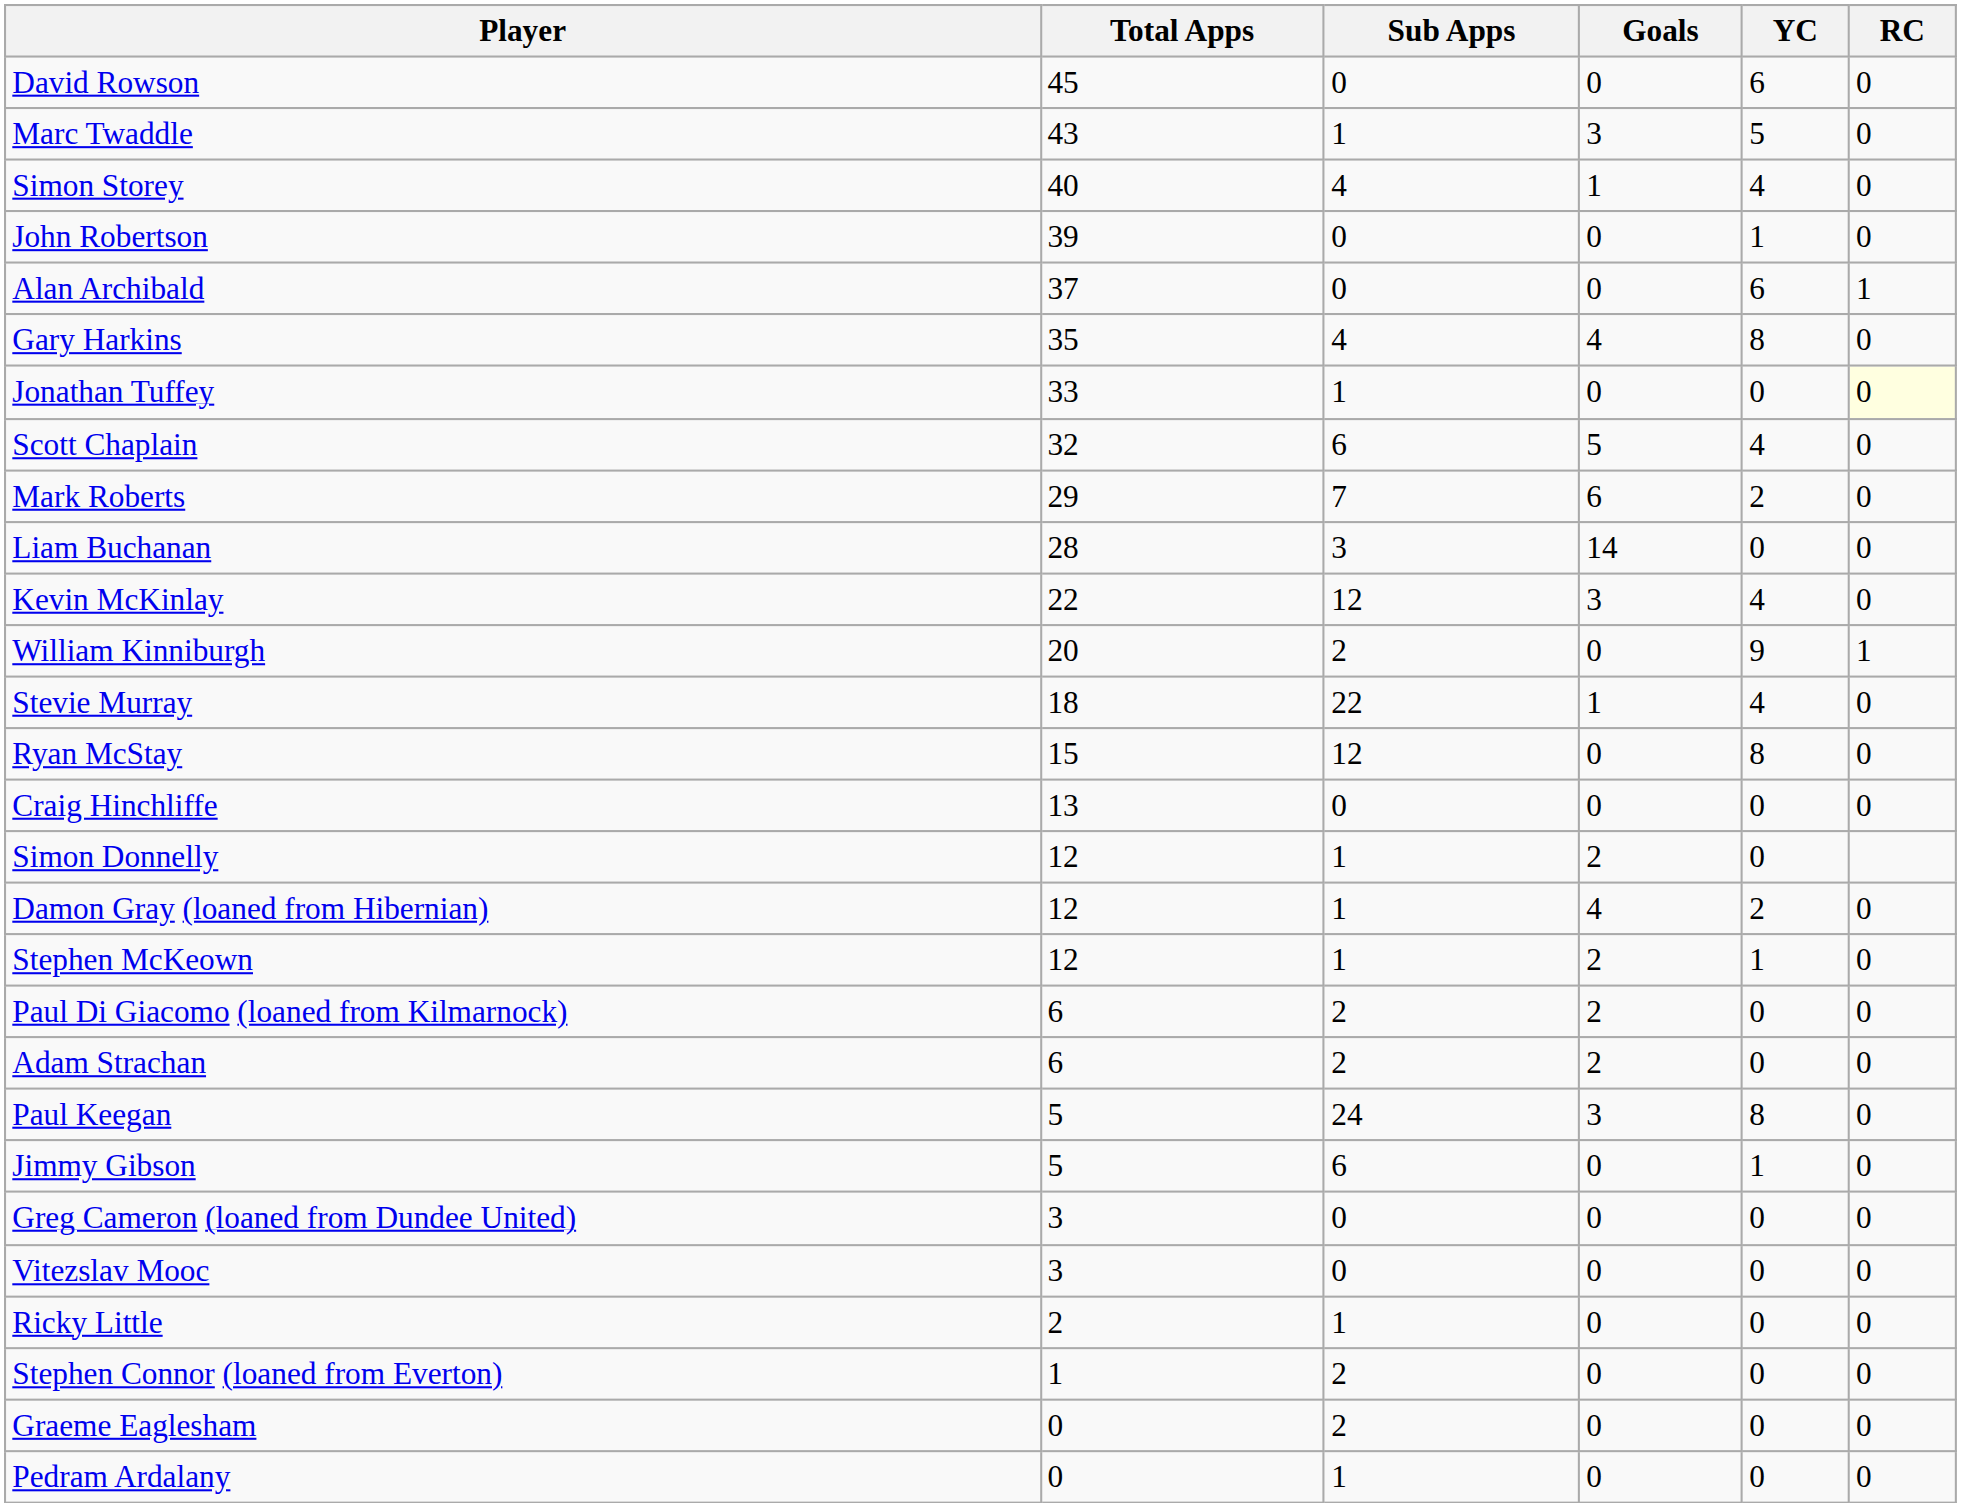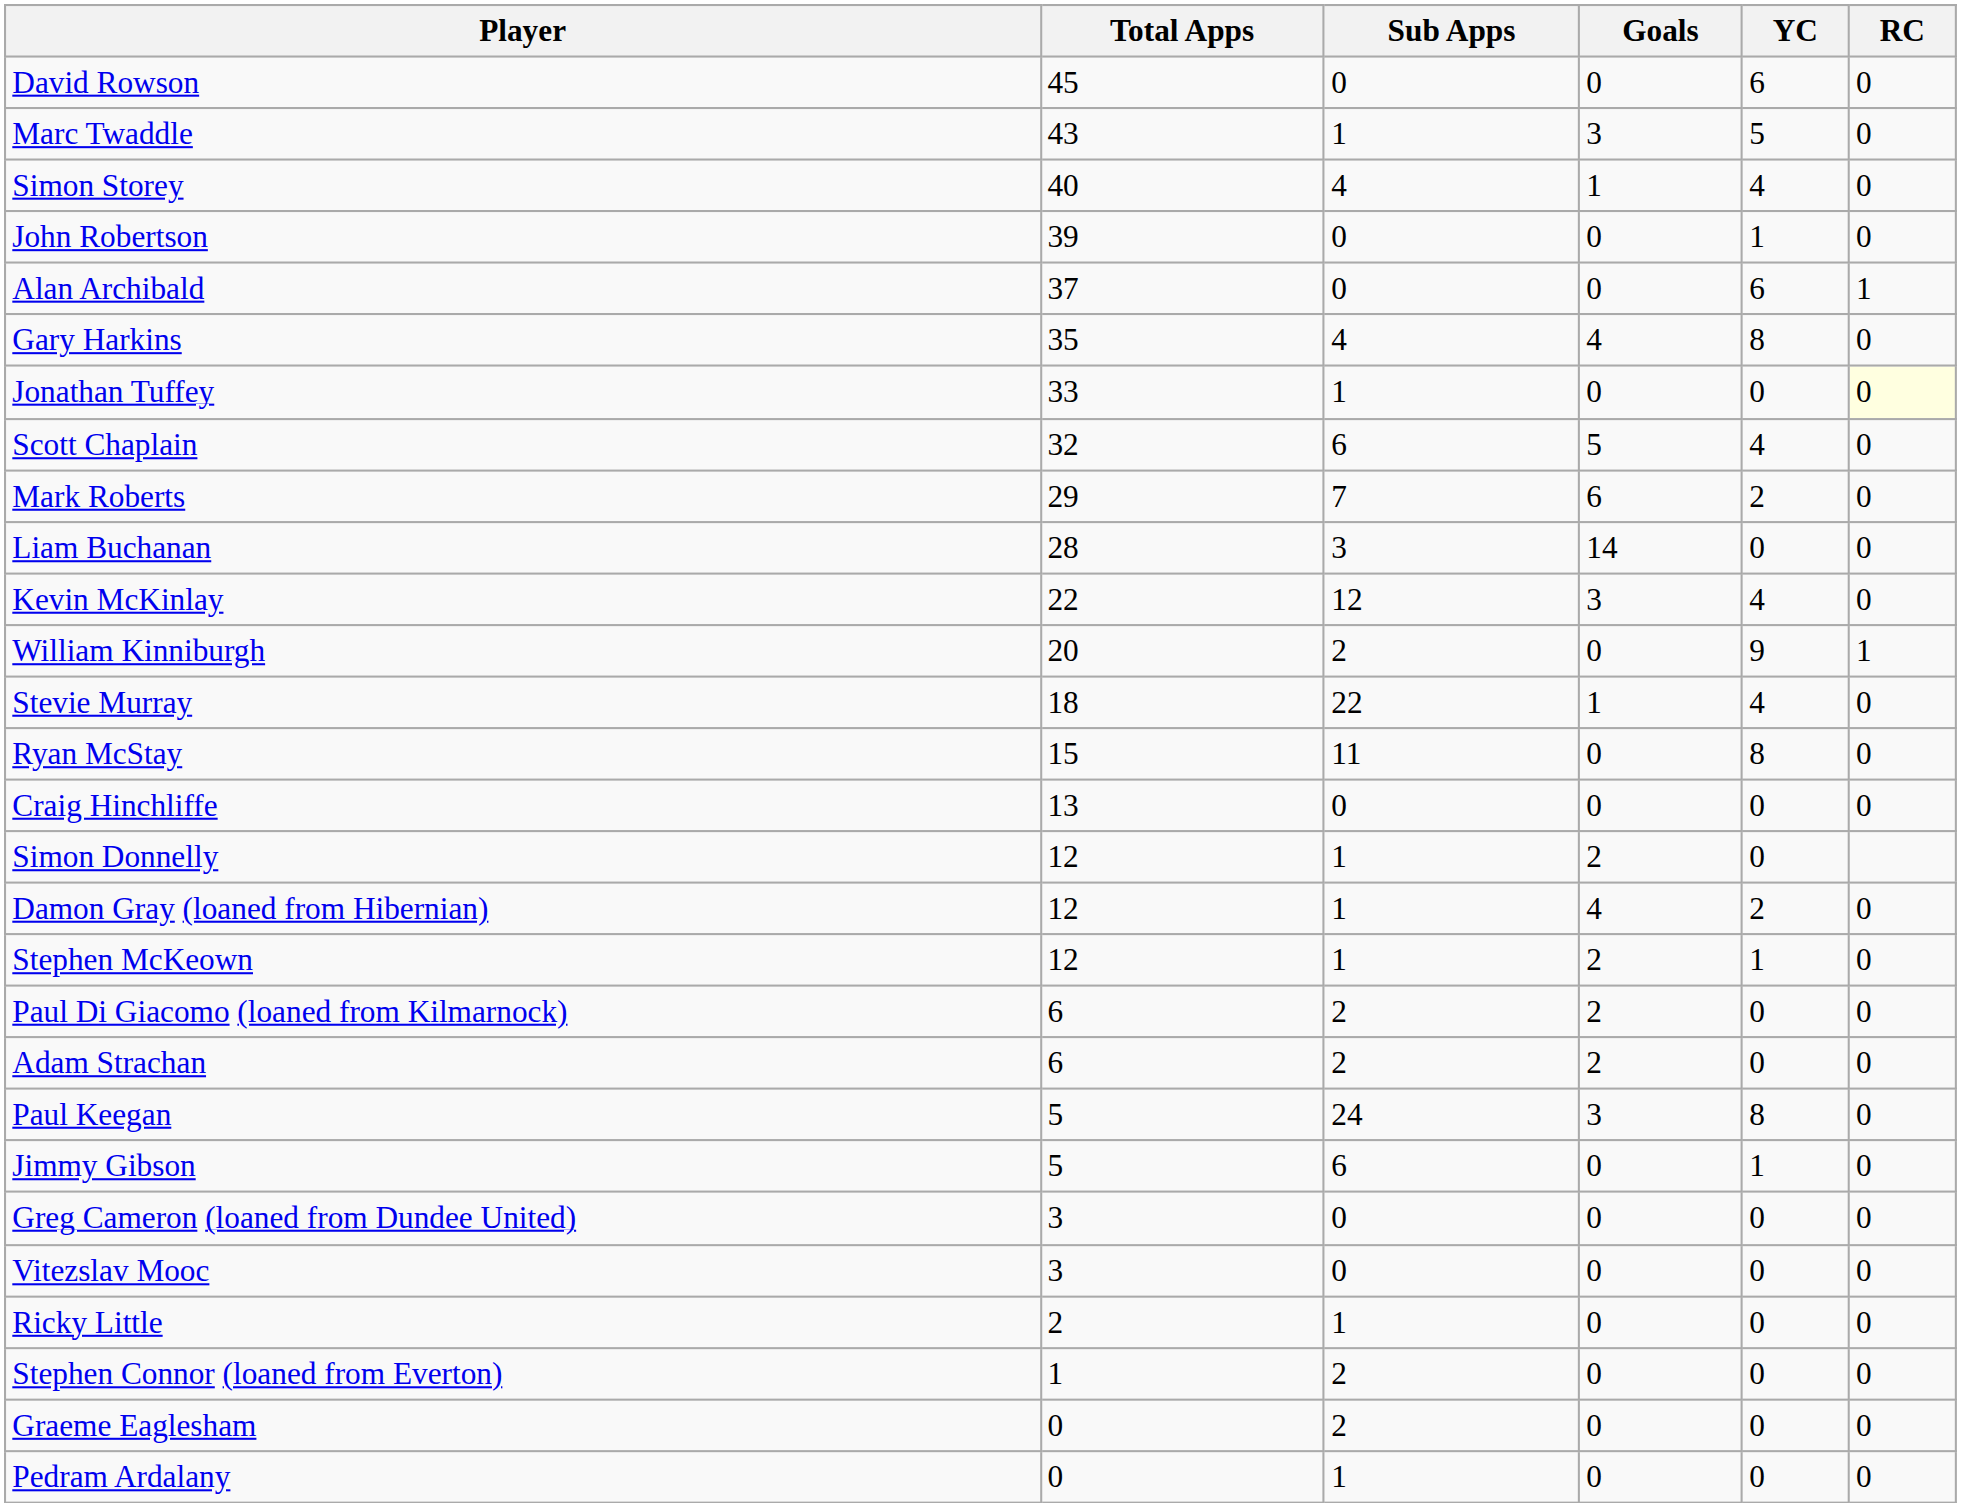 <table class="wikitable sortable"  style="text-align:center; font-size:95%; width:75%; text-align:left;">
 <tr>
 <th><strong>Player</strong></th>
 <th><strong>Total Apps</strong></th>
 <th><strong>Sub Apps</strong></th>
 <th><strong>Goals</strong></th>
 <th><strong>YC</strong> </th>
 <th><strong>RC</strong> </th>
 </tr>
 <tr>
 <td><a href='#'>David Rowson</a></td>
 <td>45</td>
 <td>0</td>
 <td>0</td>
 <td>6</td>
 <td>0</td>
 </tr>
 <tr>
 <td><a href='#'>Marc Twaddle</a></td>
 <td>43</td>
 <td>1</td>
 <td>3</td>
 <td>5</td>
 <td>0</td>
 </tr>
 <tr>
 <td><a href='#'>Simon Storey</a></td>
 <td>40</td>
 <td>4</td>
 <td>1</td>
 <td>4</td>
 <td>0</td>
 </tr>
 <tr>
 <td><a href='#'>John Robertson</a></td>
 <td>39</td>
 <td>0</td>
 <td>0</td>
 <td>1</td>
 <td>0</td>
 </tr>
 <tr>
 <td><a href='#'>Alan Archibald</a></td>
 <td>37</td>
 <td>0</td>
 <td>0</td>
 <td>6</td>
 <td>1</td>
 </tr>
 <tr>
 <td><a href='#'>Gary Harkins</a></td>
 <td>35</td>
 <td>4</td>
 <td>4</td>
 <td>8</td>
 <td>0</td>
 </tr>
 <tr>
 <td><a href='#'>Jonathan Tuffey</a></td>
 <td>33</td>
 <td>1</td>
 <td>0</td>
 <td>0</td>
 <td style="background: lightyellow;">0</td>
 </tr>
 <tr>
 <td><a href='#'>Scott Chaplain</a></td>
 <td>32</td>
 <td>6</td>
 <td>5</td>
 <td>4</td>
 <td>0</td>
 </tr>
 <tr>
 <td><a href='#'>Mark Roberts</a></td>
 <td>29</td>
 <td>7</td>
 <td>6</td>
 <td>2</td>
 <td>0</td>
 </tr>
 <tr>
 <td><a href='#'>Liam Buchanan</a></td>
 <td>28</td>
 <td>3</td>
 <td>14</td>
 <td>0</td>
 <td>0</td>
 </tr>
 <tr>
 <td><a href='#'>Kevin McKinlay</a></td>
 <td>22</td>
 <td>12</td>
 <td>3</td>
 <td>4</td>
 <td>0</td>
 </tr>
 <tr>
 <td><a href='#'>William Kinniburgh</a></td>
 <td>20</td>
 <td>2</td>
 <td>0</td>
 <td>9</td>
 <td>1</td>
 </tr>
 <tr>
 <td><a href='#'>Stevie Murray</a></td>
 <td>18</td>
 <td>22</td>
 <td>1</td>
 <td>4</td>
 <td>0</td>
 </tr>
 <tr>
 <td><a href='#'>Ryan McStay</a></td>
 <td>15</td>
-<td>12</td>
+<td>11</td>
 <td>0</td>
 <td>8</td>
 <td>0</td>
 </tr>
 <tr>
 <td><a href='#'>Craig Hinchliffe</a></td>
 <td>13</td>
 <td>0</td>
 <td>0</td>
 <td>0</td>
 <td>0</td>
 </tr>
 <tr>
 <td><a href='#'>Simon Donnelly</a></td>
 <td>12</td>
 <td 13>1</td>
 <td>2</td>
 <td>0</td>
 </tr>
 <tr>
 <td><a href='#'>Damon Gray</a> <a href='#'>(loaned from Hibernian)</a></td>
 <td>12</td>
 <td>1</td>
 <td>4</td>
 <td>2</td>
 <td>0</td>
 </tr>
 <tr>
 <td><a href='#'>Stephen McKeown</a></td>
 <td>12</td>
 <td>1</td>
 <td>2</td>
 <td>1</td>
 <td>0</td>
 </tr>
 <tr>
 <td><a href='#'>Paul Di Giacomo</a> <a href='#'>(loaned from Kilmarnock)</a></td>
 <td>6</td>
 <td>2</td>
 <td>2</td>
 <td>0</td>
 <td>0</td>
 </tr>
 <tr>
 <td><a href='#'>Adam Strachan</a></td>
 <td>6</td>
 <td>2</td>
 <td>2</td>
 <td>0</td>
 <td>0</td>
 </tr>
 <tr>
 <td><a href='#'>Paul Keegan</a></td>
 <td>5</td>
 <td>24</td>
 <td>3</td>
 <td>8</td>
 <td>0</td>
 </tr>
 <tr>
 <td><a href='#'>Jimmy Gibson</a></td>
 <td>5</td>
 <td>6</td>
 <td>0</td>
 <td>1</td>
 <td>0</td>
 </tr>
 <tr>
 <td><a href='#'>Greg Cameron</a> <a href='#'>(loaned from Dundee United)</a></td>
 <td>3</td>
 <td>0</td>
 <td>0</td>
 <td>0</td>
 <td>0</td>
 </tr>
 <tr>
 <td><a href='#'>Vitezslav Mooc</a></td>
 <td>3</td>
 <td>0</td>
 <td>0</td>
 <td>0</td>
 <td>0</td>
 </tr>
 <tr>
 <td><a href='#'>Ricky Little</a></td>
 <td>2</td>
 <td>1</td>
 <td>0</td>
 <td>0</td>
 <td>0</td>
 </tr>
 <tr>
 <td><a href='#'>Stephen Connor</a> <a href='#'>(loaned from Everton)</a></td>
 <td>1</td>
 <td>2</td>
 <td>0</td>
 <td>0</td>
 <td>0</td>
 </tr>
 <tr>
 <td><a href='#'>Graeme Eaglesham</a></td>
 <td>0</td>
 <td>2</td>
 <td>0</td>
 <td>0</td>
 <td>0</td>
 </tr>
 <tr>
 <td><a href='#'>Pedram Ardalany</a></td>
 <td>0</td>
 <td>1</td>
 <td>0</td>
 <td>0</td>
 <td>0</td>
 </tr>
 </table>
